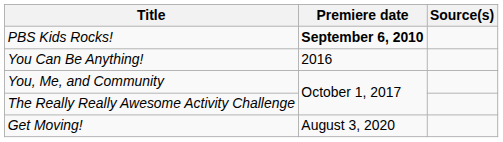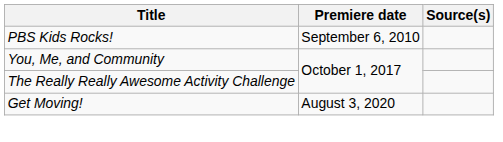 <table class="wikitable sortable">
 <tr>
 <th>Title</th>
 <th>Premiere date</th>
 <th>Source(s)</th>
 </tr>
 <tr>
 <td><em>PBS Kids Rocks!</em></td>
-<td><strong>September 6, 2010</strong></td>
-<td></td>
-</tr>
-<tr>
-<td><em>You Can Be Anything!</em></td>
-<td>2016</td>
+<td>September 6, 2010</td>
 <td></td>
 </tr>
 <tr>
 <td><em>You, Me, and Community</em></td>
 <td rowspan=2>October 1, 2017</td>
 <td></td>
 </tr>
 <tr>
 <td><em>The Really Really Awesome Activity Challenge</em></td>
 <td></td>
 </tr>
 <tr>
 <td><em>Get Moving!</em></td>
 <td>August 3, 2020</td>
 <td></td>
 </tr>
 </table>
